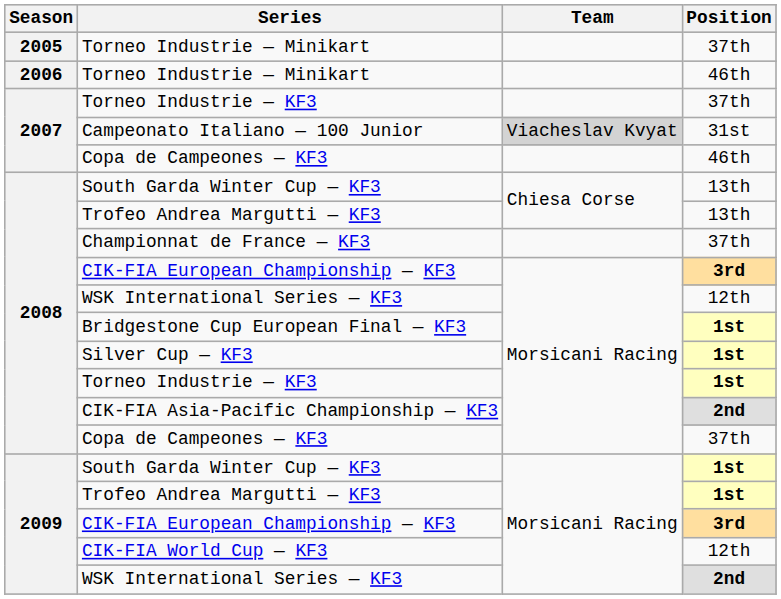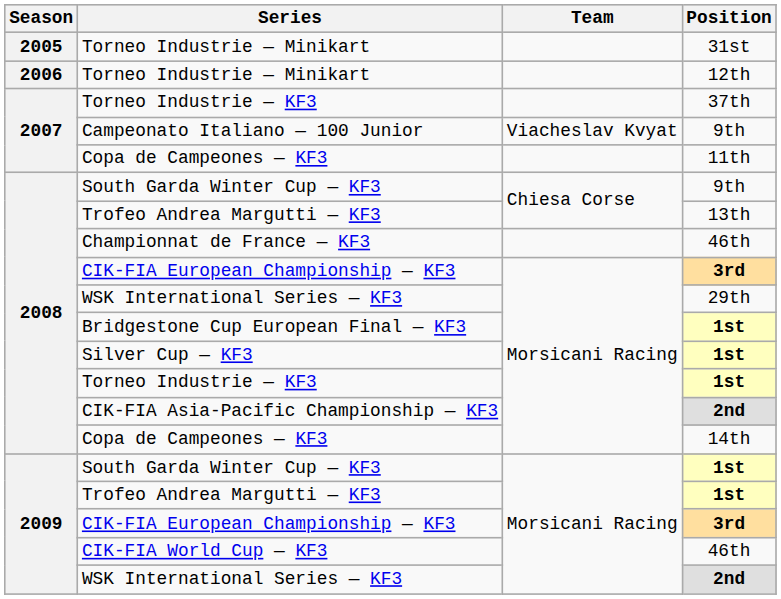 <table class="wikitable" style="font-size: 85%; text-align:center">
 <tr>
 <th>Season</th>
 <th>Series</th>
 <th>Team</th>
 <th>Position</th>
 </tr>
 <tr>
 <th>2005</th>
 <td align="left">Torneo Industrie — Minikart</td>
 <td align="left"></td>
-<td>37th</td>
+<td>31st</td>
 </tr>
 <tr>
 <th>2006</th>
 <td align="left">Torneo Industrie — Minikart</td>
 <td align="left"></td>
-<td>46th</td>
+<td>12th</td>
 </tr>
 <tr>
 <th rowspan="3">2007</th>
 <td align="left">Torneo Industrie — <a href='#'>KF3</a></td>
 <td align="left"></td>
 <td>37th</td>
 </tr>
 <tr>
 <td align="left">Campeonato Italiano — 100 Junior</td>
-<td align="left" style="background: lightgrey;">Viacheslav Kvyat</td>
-<td>31st</td>
+<td align="left">Viacheslav Kvyat</td>
+<td>9th</td>
 </tr>
 <tr>
 <td align="left">Copa de Campeones — <a href='#'>KF3</a></td>
 <td align="left"></td>
-<td>46th</td>
+<td>11th</td>
 </tr>
 <tr>
 <th rowspan="10">2008</th>
 <td align="left">South Garda Winter Cup — <a href='#'>KF3</a></td>
 <td rowspan="2"  align="left">Chiesa Corse</td>
-<td>13th</td>
+<td>9th</td>
 </tr>
 <tr>
 <td align="left">Trofeo Andrea Margutti — <a href='#'>KF3</a></td>
 <td>13th</td>
 </tr>
 <tr>
 <td align="left">Championnat de France — <a href='#'>KF3</a></td>
 <td align="left"></td>
-<td>37th</td>
+<td>46th</td>
 </tr>
 <tr>
 <td align="left"><a href='#'>CIK-FIA European Championship</a> — <a href='#'>KF3</a></td>
 <td rowspan="7"  align="left">Morsicani Racing</td>
 <td style="background:#FFDF9F;"><strong>3rd</strong></td>
 </tr>
 <tr>
 <td align="left">WSK International Series — <a href='#'>KF3</a></td>
-<td>12th</td>
+<td>29th</td>
 </tr>
 <tr>
 <td align="left">Bridgestone Cup European Final — <a href='#'>KF3</a></td>
 <td style="background:#FFFFBF;"><strong>1st</strong></td>
 </tr>
 <tr>
 <td align="left">Silver Cup — <a href='#'>KF3</a></td>
 <td style="background:#FFFFBF;"><strong>1st</strong></td>
 </tr>
 <tr>
 <td align="left">Torneo Industrie — <a href='#'>KF3</a></td>
 <td style="background:#FFFFBF;"><strong>1st</strong></td>
 </tr>
 <tr>
 <td align="left">CIK-FIA Asia-Pacific Championship — <a href='#'>KF3</a></td>
 <td style="background:#DFDFDF;"><strong>2nd</strong></td>
 </tr>
 <tr>
 <td align="left">Copa de Campeones — <a href='#'>KF3</a></td>
-<td>37th</td>
+<td>14th</td>
 </tr>
 <tr>
 <th rowspan="5">2009</th>
 <td align="left">South Garda Winter Cup — <a href='#'>KF3</a></td>
 <td rowspan="5"  align="left">Morsicani Racing</td>
 <td style="background:#FFFFBF;"><strong>1st</strong></td>
 </tr>
 <tr>
 <td align="left">Trofeo Andrea Margutti — <a href='#'>KF3</a></td>
 <td style="background:#FFFFBF;"><strong>1st</strong></td>
 </tr>
 <tr>
 <td align="left"><a href='#'>CIK-FIA European Championship</a> — <a href='#'>KF3</a></td>
 <td style="background:#FFDF9F;"><strong>3rd</strong></td>
 </tr>
 <tr>
 <td align="left"><a href='#'>CIK-FIA World Cup</a> — <a href='#'>KF3</a></td>
-<td>12th</td>
+<td>46th</td>
 </tr>
 <tr>
 <td align="left">WSK International Series — <a href='#'>KF3</a></td>
 <td style="background:#DFDFDF;"><strong>2nd</strong></td>
 </tr>
 </table>
